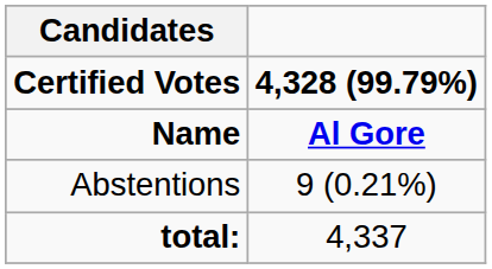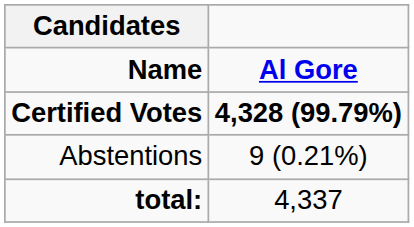 <table px" class="wikitable" style="text-align:center">
 <tr>
 <th>Candidates</th>
 <td></td>
 </tr>
 <tr>
+<td align=right><strong>Name</strong></td>
+<td><strong><a href='#'>Al Gore</a></strong></td>
+</tr>
+<tr>
 <td align=right><strong>Certified Votes</strong></td>
 <td><strong>4,328</strong> <strong>(99.79%)</strong></td>
-</tr>
-<tr>
-<td align=right><strong>Name</strong></td>
-<td><strong><a href='#'>Al Gore</a></strong></td>
 </tr>
 <tr>
 <td align=right>Abstentions</td>
 <td>9 (0.21%)</td>
 </tr>
 <tr>
 <td align=right><strong>total:</strong></td>
 <td>4,337</td>
 </tr>
 </table>
